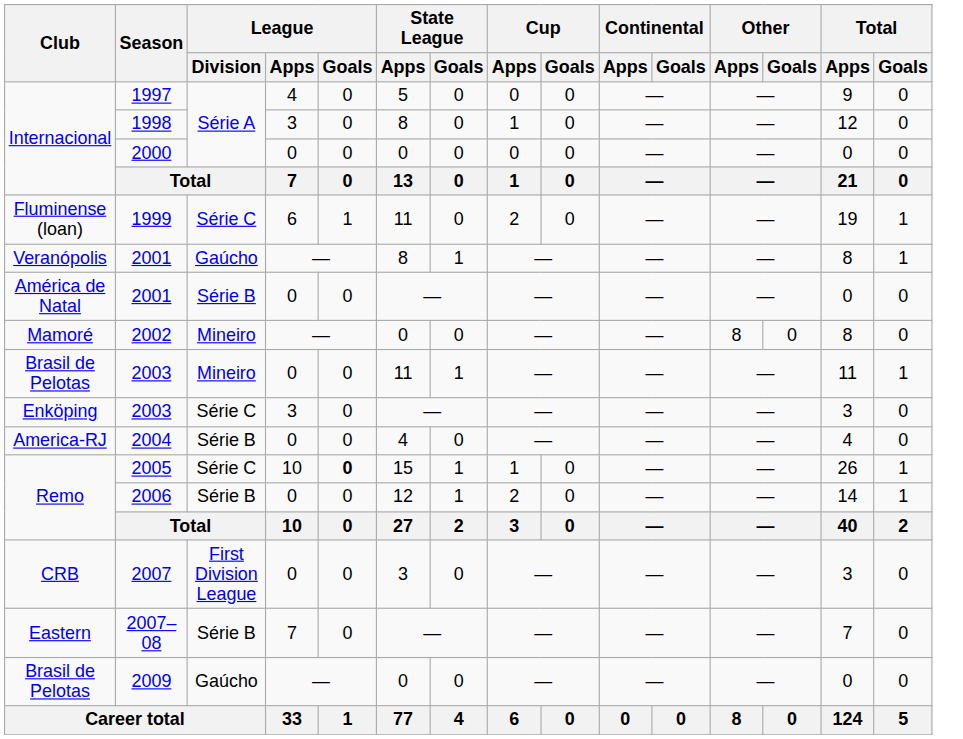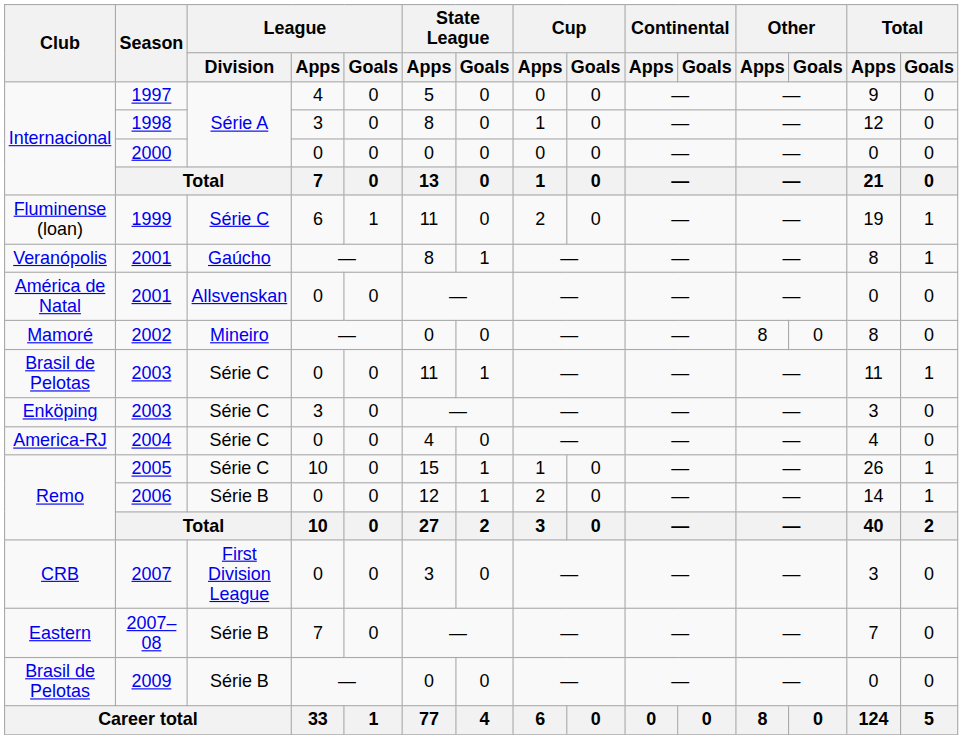 <table class="wikitable" style="text-align: center;">
 <tr>
 <th rowspan="2">Club</th>
 <th rowspan="2">Season</th>
 <th colspan="3">League</th>
 <th colspan="2">State League</th>
 <th colspan="2">Cup</th>
 <th colspan="2">Continental</th>
 <th colspan="2">Other</th>
 <th colspan="2">Total</th>
 </tr>
 <tr>
 <th>Division</th>
 <th>Apps</th>
 <th>Goals</th>
 <th>Apps</th>
 <th>Goals</th>
 <th>Apps</th>
 <th>Goals</th>
 <th>Apps</th>
 <th>Goals</th>
 <th>Apps</th>
 <th>Goals</th>
 <th>Apps</th>
 <th>Goals</th>
 </tr>
 <tr>
 <td rowspan="4"><a href='#'>Internacional</a></td>
 <td><a href='#'>1997</a></td>
 <td rowspan="3"><a href='#'>Série A</a></td>
 <td>4</td>
 <td>0</td>
 <td>5</td>
 <td>0</td>
 <td>0</td>
 <td>0</td>
 <td colspan="2">—</td>
 <td colspan="2">—</td>
 <td>9</td>
 <td>0</td>
 </tr>
 <tr>
 <td><a href='#'>1998</a></td>
 <td>3</td>
 <td>0</td>
 <td>8</td>
 <td>0</td>
 <td>1</td>
 <td>0</td>
 <td colspan="2">—</td>
 <td colspan="2">—</td>
 <td>12</td>
 <td>0</td>
 </tr>
 <tr>
 <td><a href='#'>2000</a></td>
 <td>0</td>
 <td>0</td>
 <td>0</td>
 <td>0</td>
 <td>0</td>
 <td>0</td>
 <td colspan="2">—</td>
 <td colspan="2">—</td>
 <td>0</td>
 <td>0</td>
 </tr>
 <tr>
 <th colspan="2">Total</th>
 <th>7</th>
 <th>0</th>
 <th>13</th>
 <th>0</th>
 <th>1</th>
 <th>0</th>
 <th colspan="2">—</th>
 <th colspan="2">—</th>
 <th>21</th>
 <th>0</th>
 </tr>
 <tr>
 <td><a href='#'>Fluminense</a> (loan)</td>
 <td><a href='#'>1999</a></td>
 <td><a href='#'>Série C</a></td>
 <td>6</td>
 <td>1</td>
 <td>11</td>
 <td>0</td>
 <td>2</td>
 <td>0</td>
 <td colspan="2">—</td>
 <td colspan="2">—</td>
 <td>19</td>
 <td>1</td>
 </tr>
 <tr>
 <td><a href='#'>Veranópolis</a></td>
 <td><a href='#'>2001</a></td>
 <td><a href='#'>Gaúcho</a></td>
 <td colspan="2">—</td>
 <td>8</td>
 <td>1</td>
 <td colspan="2">—</td>
 <td colspan="2">—</td>
 <td colspan="2">—</td>
 <td>8</td>
 <td>1</td>
 </tr>
 <tr>
 <td><a href='#'>América de Natal</a></td>
 <td><a href='#'>2001</a></td>
-<td><a href='#'>Série B</a></td>
+<td><a href='#'>Allsvenskan</a></td>
 <td>0</td>
 <td>0</td>
 <td colspan="2">—</td>
 <td colspan="2">—</td>
 <td colspan="2">—</td>
 <td colspan="2">—</td>
 <td>0</td>
 <td>0</td>
 </tr>
 <tr>
 <td><a href='#'>Mamoré</a></td>
 <td><a href='#'>2002</a></td>
 <td><a href='#'>Mineiro</a></td>
 <td colspan="2">—</td>
 <td>0</td>
 <td>0</td>
 <td colspan="2">—</td>
 <td colspan="2">—</td>
 <td>8</td>
 <td>0</td>
 <td>8</td>
 <td>0</td>
 </tr>
 <tr>
 <td><a href='#'>Brasil de Pelotas</a></td>
 <td><a href='#'>2003</a></td>
-<td><a href='#'>Mineiro</a></td>
+<td>Série C</td>
 <td>0</td>
 <td>0</td>
 <td>11</td>
 <td>1</td>
 <td colspan="2">—</td>
 <td colspan="2">—</td>
 <td colspan="2">—</td>
 <td>11</td>
 <td>1</td>
 </tr>
 <tr>
 <td><a href='#'>Enköping</a></td>
 <td><a href='#'>2003</a></td>
 <td>Série C</td>
 <td>3</td>
 <td>0</td>
 <td colspan="2">—</td>
 <td colspan="2">—</td>
 <td colspan="2">—</td>
 <td colspan="2">—</td>
 <td>3</td>
 <td>0</td>
 </tr>
 <tr>
 <td><a href='#'>America-RJ</a></td>
 <td><a href='#'>2004</a></td>
-<td>Série B</td>
+<td>Série C</td>
 <td>0</td>
 <td>0</td>
 <td>4</td>
 <td>0</td>
 <td colspan="2">—</td>
 <td colspan="2">—</td>
 <td colspan="2">—</td>
 <td>4</td>
 <td>0</td>
 </tr>
 <tr>
 <td rowspan="3"><a href='#'>Remo</a></td>
 <td><a href='#'>2005</a></td>
 <td>Série C</td>
 <td>10</td>
-<td><strong>0</strong></td>
+<td>0</td>
 <td>15</td>
 <td>1</td>
 <td>1</td>
 <td>0</td>
 <td colspan="2">—</td>
 <td colspan="2">—</td>
 <td>26</td>
 <td>1</td>
 </tr>
 <tr>
 <td><a href='#'>2006</a></td>
 <td>Série B</td>
 <td>0</td>
 <td>0</td>
 <td>12</td>
 <td>1</td>
 <td>2</td>
 <td>0</td>
 <td colspan="2">—</td>
 <td colspan="2">—</td>
 <td>14</td>
 <td>1</td>
 </tr>
 <tr>
 <th colspan="2">Total</th>
 <th>10</th>
 <th>0</th>
 <th>27</th>
 <th>2</th>
 <th>3</th>
 <th>0</th>
 <th colspan="2">—</th>
 <th colspan="2">—</th>
 <th>40</th>
 <th>2</th>
 </tr>
 <tr>
 <td><a href='#'>CRB</a></td>
 <td><a href='#'>2007</a></td>
 <td><a href='#'>First Division League</a></td>
 <td>0</td>
 <td>0</td>
 <td>3</td>
 <td>0</td>
 <td colspan="2">—</td>
 <td colspan="2">—</td>
 <td colspan="2">—</td>
 <td>3</td>
 <td>0</td>
 </tr>
 <tr>
 <td><a href='#'>Eastern</a></td>
 <td><a href='#'>2007–08</a></td>
 <td>Série B</td>
 <td>7</td>
 <td>0</td>
 <td colspan="2">—</td>
 <td colspan="2">—</td>
 <td colspan="2">—</td>
 <td colspan="2">—</td>
 <td>7</td>
 <td>0</td>
 </tr>
 <tr>
 <td><a href='#'>Brasil de Pelotas</a></td>
 <td><a href='#'>2009</a></td>
-<td>Gaúcho</td>
+<td>Série B</td>
 <td colspan="2">—</td>
 <td>0</td>
 <td>0</td>
 <td colspan="2">—</td>
 <td colspan="2">—</td>
 <td colspan="2">—</td>
 <td>0</td>
 <td>0</td>
 </tr>
 <tr>
 <th colspan="3"><strong>Career total</strong></th>
 <th>33</th>
 <th>1</th>
 <th>77</th>
 <th>4</th>
 <th>6</th>
 <th>0</th>
 <th>0</th>
 <th>0</th>
 <th>8</th>
 <th>0</th>
 <th>124</th>
 <th>5</th>
 </tr>
 </table>
